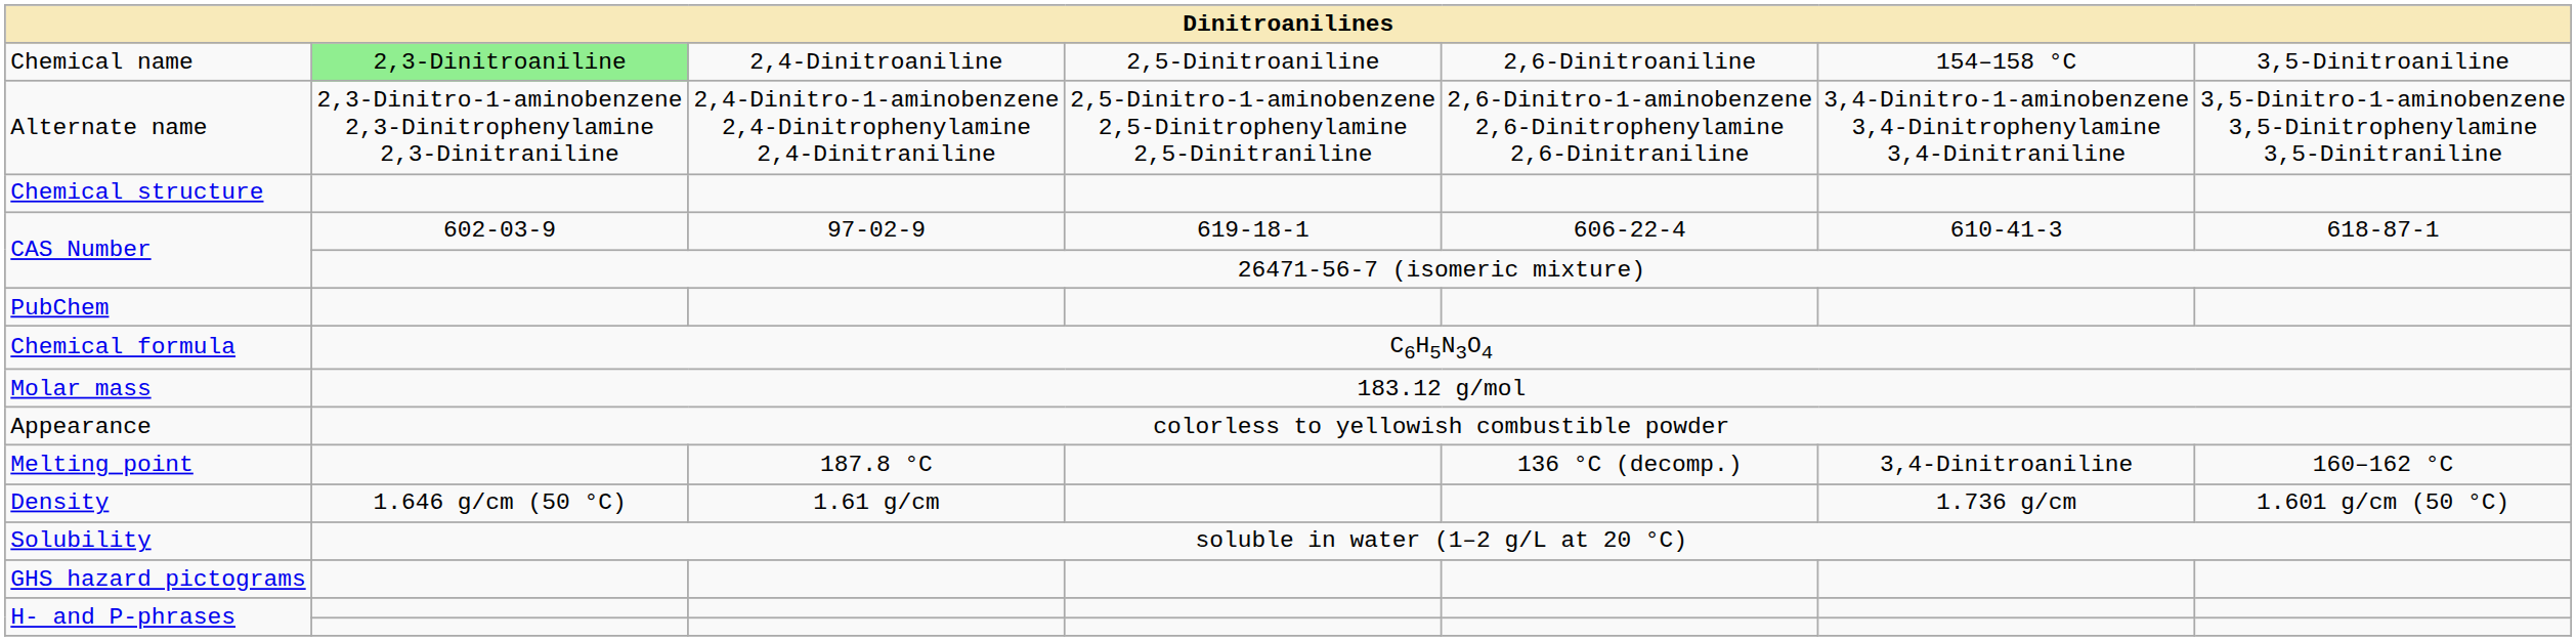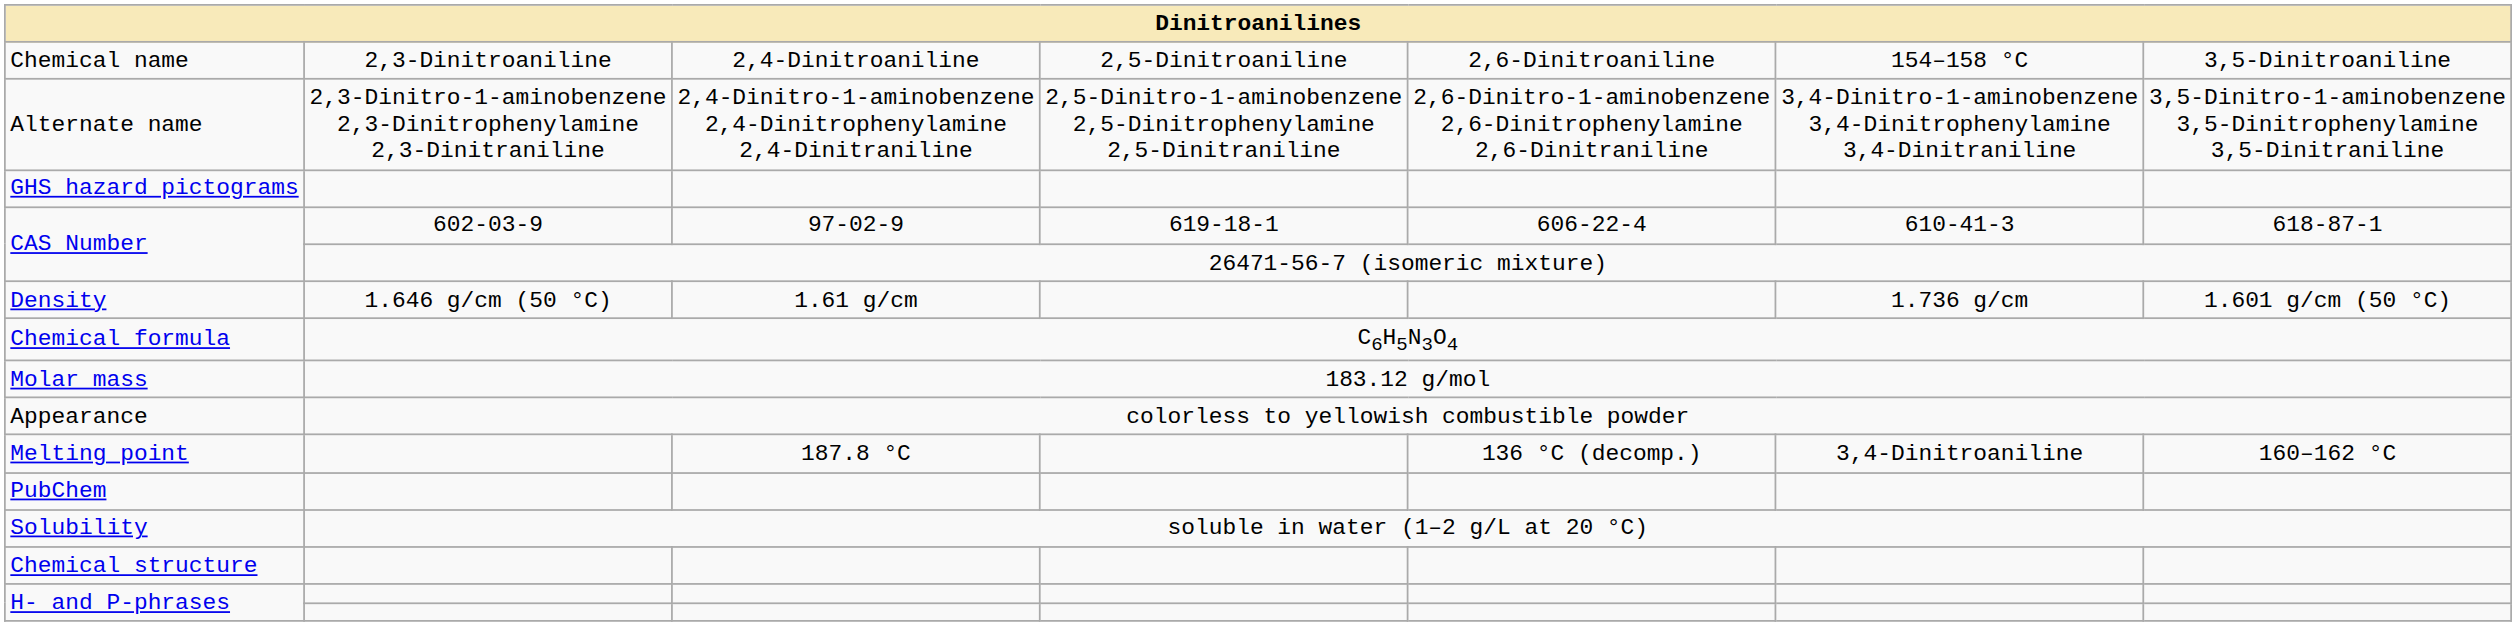 <table class="wikitable centered" style="text-align:center; ">
 <tr>
 <td colspan="7" style="background: #f8eaba;"><strong>Dinitroanilines</strong></td>
 </tr>
 <tr>
 <td align="left">Chemical name</td>
-<td style="background: lightgreen;">2,3-Dinitroaniline</td>
+<td>2,3-Dinitroaniline</td>
 <td>2,4-Dinitroaniline</td>
 <td>2,5-Dinitroaniline</td>
 <td>2,6-Dinitroaniline</td>
 <td>154–158 °C</td>
 <td>3,5-Dinitroaniline</td>
 </tr>
 <tr>
 <td align="left">Alternate name</td>
 <td>2,3-Dinitro-1-aminobenzene<br>2,3-Dinitrophenylamine<br>2,3-Dinitraniline</td>
 <td>2,4-Dinitro-1-aminobenzene <br>2,4-Dinitrophenylamine<br>2,4-Dinitraniline</td>
 <td>2,5-Dinitro-1-aminobenzene <br>2,5-Dinitrophenylamine<br>2,5-Dinitraniline</td>
 <td>2,6-Dinitro-1-aminobenzene <br>2,6-Dinitrophenylamine<br>2,6-Dinitraniline</td>
 <td>3,4-Dinitro-1-aminobenzene <br>3,4-Dinitrophenylamine<br>3,4-Dinitraniline</td>
 <td>3,5-Dinitro-1-aminobenzene <br>3,5-Dinitrophenylamine<br>3,5-Dinitraniline</td>
 </tr>
 <tr>
-<td align="left"><a href='#'>Chemical structure</a></td>
+<td align="left"><a href='#'>GHS hazard pictograms</a><br></td>
 <td></td>
+<td>   </td>
 <td></td>
-<td></td>
-<td></td>
-<td></td>
-<td></td>
+<td>  </td>
+<td>  </td>
+<td>  </td>
 </tr>
 <tr>
 <td rowspan="2" align="left"><a href='#'>CAS Number</a></td>
 <td>602-03-9</td>
 <td>97-02-9</td>
 <td>619-18-1</td>
 <td>606-22-4</td>
 <td>610-41-3</td>
 <td>618-87-1</td>
 </tr>
 <tr>
 <td colspan="6">26471-56-7 (isomeric mixture)</td>
 </tr>
 <tr>
-<td align="left"><a href='#'>PubChem</a></td>
+<td class="hintergrundfarbe5" align="left"><a href='#'>Density</a></td>
+<td>1.646 g/cm (50 °C)</td>
+<td>1.61 g/cm</td>
 <td></td>
 <td></td>
-<td></td>
-<td></td>
-<td></td>
-<td></td>
+<td>1.736 g/cm</td>
+<td>1.601 g/cm (50 °C)</td>
 </tr>
 <tr>
 <td align="left"><a href='#'>Chemical formula</a></td>
 <td colspan="6">C<sub>6</sub>H<sub>5</sub>N<sub>3</sub>O<sub>4</sub></td>
 </tr>
 <tr>
 <td align="left"><a href='#'>Molar mass</a></td>
 <td colspan="6">183.12 g/mol</td>
 </tr>
 <tr>
 <td align="left">Appearance</td>
 <td colspan="6">colorless to yellowish combustible powder</td>
 </tr>
 <tr>
 <td align="left"><a href='#'>Melting point</a></td>
 <td></td>
 <td>187.8 °C</td>
 <td></td>
 <td>136 °C (decomp.)</td>
 <td>3,4-Dinitroaniline</td>
 <td>160–162 °C</td>
 </tr>
 <tr>
-<td class="hintergrundfarbe5" align="left"><a href='#'>Density</a></td>
-<td>1.646 g/cm (50 °C)</td>
-<td>1.61 g/cm</td>
+<td align="left"><a href='#'>PubChem</a></td>
 <td></td>
 <td></td>
-<td>1.736 g/cm</td>
-<td>1.601 g/cm (50 °C)</td>
+<td></td>
+<td></td>
+<td></td>
+<td></td>
 </tr>
 <tr>
 <td align="left"><a href='#'>Solubility</a></td>
 <td colspan="6">soluble in water (1–2 g/L at 20 °C)</td>
 </tr>
 <tr>
-<td align="left"><a href='#'>GHS hazard pictograms</a><br></td>
+<td align="left"><a href='#'>Chemical structure</a></td>
 <td></td>
-<td>   </td>
 <td></td>
-<td>  </td>
-<td>  </td>
-<td>  </td>
+<td></td>
+<td></td>
+<td></td>
+<td></td>
 </tr>
 <tr>
 <td align="left" rowspan="2"><a href='#'>H- and P-phrases</a></td>
 <td></td>
 <td></td>
 <td></td>
 <td></td>
 <td></td>
 <td></td>
 </tr>
 <tr>
 <td></td>
 <td></td>
 <td></td>
 <td></td>
 <td></td>
 <td></td>
 </tr>
 </table>
